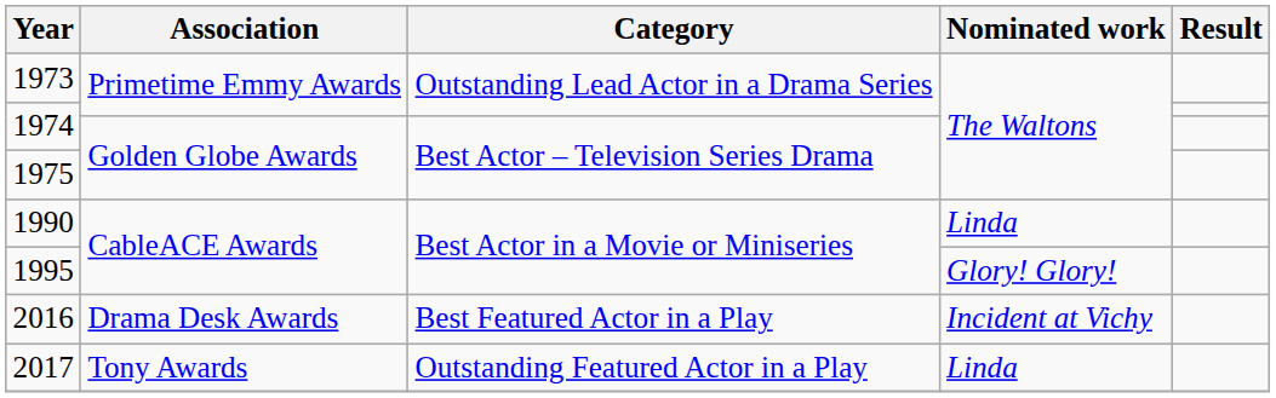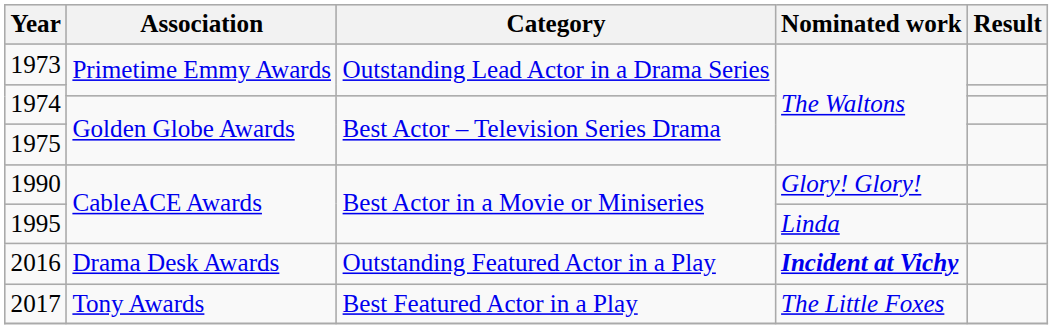 <table class="wikitable sortable">
 <tr>
 <th>Year</th>
 <th>Association</th>
 <th>Category</th>
 <th>Nominated work</th>
 <th>Result</th>
 </tr>
 <tr>
 <td>1973</td>
 <td rowspan=2><a href='#'>Primetime Emmy Awards</a></td>
 <td rowspan=2><a href='#'>Outstanding Lead Actor in a Drama Series</a></td>
 <td rowspan=4><em><a href='#'>The Waltons</a></em></td>
 <td></td>
 </tr>
 <tr>
 <td rowspan=2>1974</td>
 <td></td>
 </tr>
 <tr>
 <td rowspan=2><a href='#'>Golden Globe Awards</a></td>
 <td rowspan=2><a href='#'>Best Actor – Television Series Drama</a></td>
 <td></td>
 </tr>
 <tr>
 <td>1975</td>
 <td></td>
 </tr>
 <tr>
 <td>1990</td>
 <td rowspan=2><a href='#'>CableACE Awards</a></td>
 <td rowspan=2><a href='#'>Best Actor in a Movie or Miniseries</a></td>
-<td><em><a href='#'>Linda</a></em></td>
+<td><em><a href='#'>Glory! Glory!</a></em></td>
 <td></td>
 </tr>
 <tr>
 <td>1995</td>
-<td><em><a href='#'>Glory! Glory!</a></em></td>
+<td><em><a href='#'>Linda</a></em></td>
 <td></td>
 </tr>
 <tr>
 <td>2016</td>
 <td><a href='#'>Drama Desk Awards</a></td>
-<td><a href='#'>Best Featured Actor in a Play</a></td>
-<td><em><a href='#'>Incident at Vichy</a></em></td>
+<td><a href='#'>Outstanding Featured Actor in a Play</a></td>
+<td><strong><em><a href='#'>Incident at Vichy</a></em></strong></td>
 <td></td>
 </tr>
 <tr>
 <td>2017</td>
 <td><a href='#'>Tony Awards</a></td>
-<td><a href='#'>Outstanding Featured Actor in a Play</a></td>
-<td><em><a href='#'>Linda</a></em></td>
+<td><a href='#'>Best Featured Actor in a Play</a></td>
+<td><em><a href='#'>The Little Foxes</a></em></td>
 <td></td>
 </tr>
 <tr>
 </tr>
 </table>
